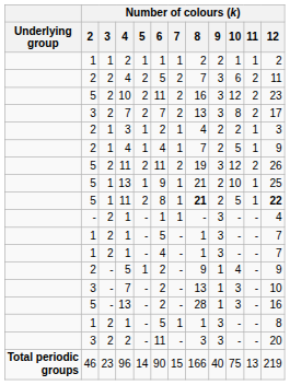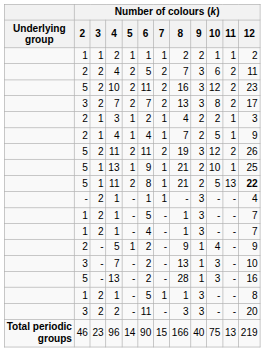 <table class="wikitable" style=text-align:right>
 <tr>
 <th> </th>
 <th colspan=11>Number of colours (<em>k</em>)</th>
 </tr>
 <tr>
 <th>Underlying<br>group</th>
 <th>2</th>
 <th>3</th>
 <th>4</th>
 <th>5</th>
 <th>6</th>
 <th>7</th>
 <th>8</th>
 <th>9</th>
 <th>10</th>
 <th>11</th>
 <th>12</th>
 </tr>
 <tr>
 <td><em><a href='#'></a></em></td>
 <td>1</td>
 <td>1</td>
 <td>2</td>
 <td>1</td>
 <td>1</td>
 <td>1</td>
 <td>2</td>
 <td>2</td>
 <td>1</td>
 <td>1</td>
 <td>2</td>
 </tr>
 <tr>
 <td><em><a href='#'></a></em></td>
 <td>2</td>
 <td>2</td>
 <td>4</td>
 <td>2</td>
 <td>5</td>
 <td>2</td>
 <td>7</td>
 <td>3</td>
 <td>6</td>
 <td>2</td>
 <td>11</td>
 </tr>
 <tr>
 <td><em><a href='#'></a></em></td>
 <td>5</td>
 <td>2</td>
 <td>10</td>
 <td>2</td>
 <td>11</td>
 <td>2</td>
 <td>16</td>
 <td>3</td>
 <td>12</td>
 <td>2</td>
 <td>23</td>
 </tr>
 <tr>
 <td><em><a href='#'></a></em></td>
 <td>3</td>
 <td>2</td>
 <td>7</td>
 <td>2</td>
 <td>7</td>
 <td>2</td>
 <td>13</td>
 <td>3</td>
 <td>8</td>
 <td>2</td>
 <td>17</td>
 </tr>
 <tr>
 <td><em><a href='#'></a></em></td>
 <td>2</td>
 <td>1</td>
 <td>3</td>
 <td>1</td>
 <td>2</td>
 <td>1</td>
 <td>4</td>
 <td>2</td>
 <td>2</td>
 <td>1</td>
 <td>3</td>
 </tr>
 <tr>
 <td><em><a href='#'></a></em></td>
 <td>2</td>
 <td>1</td>
 <td>4</td>
 <td>1</td>
 <td>4</td>
 <td>1</td>
 <td>7</td>
 <td>2</td>
 <td>5</td>
 <td>1</td>
 <td>9</td>
 </tr>
 <tr>
 <td><em><a href='#'></a></em></td>
 <td>5</td>
 <td>2</td>
 <td>11</td>
 <td>2</td>
 <td>11</td>
 <td>2</td>
 <td>19</td>
 <td>3</td>
 <td>12</td>
 <td>2</td>
 <td>26</td>
 </tr>
 <tr>
 <td><em><a href='#'></a></em></td>
 <td>5</td>
 <td>1</td>
 <td>13</td>
 <td>1</td>
 <td>9</td>
 <td>1</td>
 <td>21</td>
 <td>2</td>
 <td>10</td>
 <td>1</td>
 <td>25</td>
 </tr>
 <tr>
 <td><em><a href='#'></a></em></td>
 <td>5</td>
 <td>1</td>
 <td>11</td>
 <td>2</td>
 <td>8</td>
 <td>1</td>
-<td><strong>21</strong></td>
+<td>21</td>
 <td>2</td>
 <td>5</td>
-<td>1</td>
+<td>13</td>
 <td><strong>22</strong></td>
 </tr>
 <tr>
 <td><em><a href='#'></a></em></td>
 <td>-</td>
 <td>2</td>
 <td>1</td>
 <td>-</td>
 <td>1</td>
 <td>1</td>
 <td>-</td>
 <td>3</td>
 <td>-</td>
 <td>-</td>
 <td>4</td>
 </tr>
 <tr>
 <td><em><a href='#'></a></em></td>
 <td>1</td>
 <td>2</td>
 <td>1</td>
 <td>-</td>
 <td>5</td>
 <td>-</td>
 <td>1</td>
 <td>3</td>
 <td>-</td>
 <td>-</td>
 <td>7</td>
 </tr>
 <tr>
 <td><em><a href='#'></a></em></td>
 <td>1</td>
 <td>2</td>
 <td>1</td>
 <td>-</td>
 <td>4</td>
 <td>-</td>
 <td>1</td>
 <td>3</td>
 <td>-</td>
 <td>-</td>
 <td>7</td>
 </tr>
 <tr>
 <td><em><a href='#'></a></em></td>
 <td>2</td>
 <td>-</td>
 <td>5</td>
 <td>1</td>
 <td>2</td>
 <td>-</td>
 <td>9</td>
 <td>1</td>
 <td>4</td>
 <td>-</td>
 <td>9</td>
 </tr>
 <tr>
 <td><em><a href='#'></a></em></td>
 <td>3</td>
 <td>-</td>
 <td>7</td>
 <td>-</td>
 <td>2</td>
 <td>-</td>
 <td>13</td>
 <td>1</td>
 <td>3</td>
 <td>-</td>
 <td>10</td>
 </tr>
 <tr>
 <td><em><a href='#'></a></em></td>
 <td>5</td>
 <td>-</td>
 <td>13</td>
 <td>-</td>
 <td>2</td>
 <td>-</td>
 <td>28</td>
 <td>1</td>
 <td>3</td>
 <td>-</td>
 <td>16</td>
 </tr>
 <tr>
 <td><em><a href='#'></a></em></td>
 <td>1</td>
 <td>2</td>
 <td>1</td>
 <td>-</td>
 <td>5</td>
 <td>1</td>
 <td>1</td>
 <td>3</td>
 <td>-</td>
 <td>-</td>
 <td>8</td>
 </tr>
 <tr>
 <td><em><a href='#'></a></em></td>
 <td>3</td>
 <td>2</td>
 <td>2</td>
 <td>-</td>
 <td>11</td>
 <td>-</td>
 <td>3</td>
 <td>3</td>
 <td>-</td>
 <td>-</td>
 <td>20</td>
 </tr>
 <tr>
 <td><strong>Total periodic<br> groups</strong></td>
 <td>46</td>
 <td>23</td>
 <td>96</td>
 <td>14</td>
 <td>90</td>
 <td>15</td>
 <td>166</td>
 <td>40</td>
 <td>75</td>
 <td>13</td>
 <td>219</td>
 </tr>
 </table>
